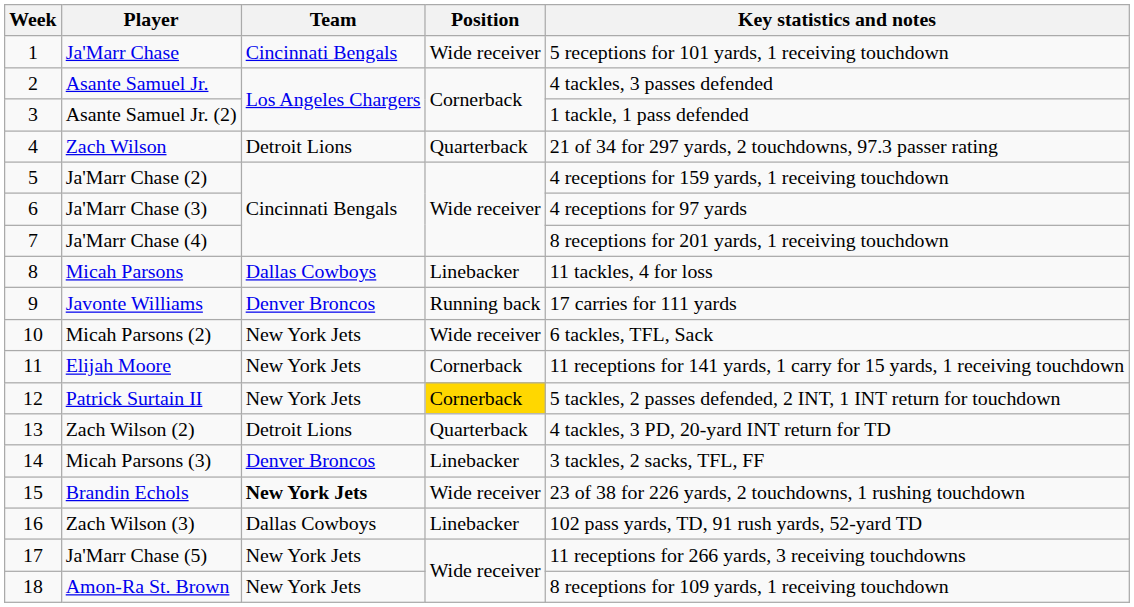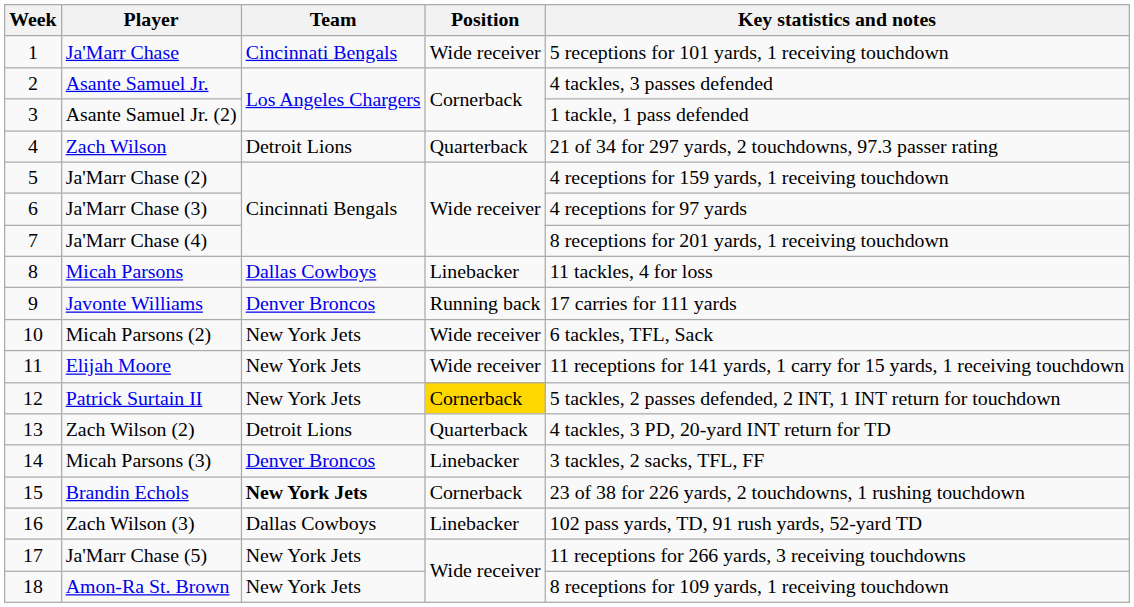 <table class="wikitable sortable">
 <tr>
 <th>Week</th>
 <th>Player</th>
 <th>Team</th>
 <th>Position</th>
 <th>Key statistics and notes</th>
 </tr>
 <tr>
 <td align=center>1</td>
 <td><a href='#'>Ja'Marr Chase</a></td>
 <td><a href='#'>Cincinnati Bengals</a></td>
 <td>Wide receiver</td>
 <td>5 receptions for 101 yards, 1 receiving touchdown</td>
 </tr>
 <tr>
 <td align=center>2</td>
 <td><a href='#'>Asante Samuel Jr.</a></td>
 <td rowspan="2"><a href='#'>Los Angeles Chargers</a></td>
 <td rowspan="2">Cornerback</td>
 <td>4 tackles, 3 passes defended</td>
 </tr>
 <tr>
 <td align=center>3</td>
 <td>Asante Samuel Jr. (2)</td>
 <td>1 tackle, 1 pass defended</td>
 </tr>
 <tr>
 <td align=center>4</td>
 <td><a href='#'>Zach Wilson</a></td>
 <td>Detroit Lions</td>
 <td>Quarterback</td>
 <td>21 of 34 for 297 yards, 2 touchdowns, 97.3 passer rating</td>
 </tr>
 <tr>
 <td align=center>5</td>
 <td>Ja'Marr Chase (2)</td>
 <td rowspan="3">Cincinnati Bengals</td>
 <td rowspan="3">Wide receiver</td>
 <td>4 receptions for 159 yards, 1 receiving touchdown</td>
 </tr>
 <tr>
 <td align=center>6</td>
 <td>Ja'Marr Chase (3)</td>
 <td>4 receptions for 97 yards</td>
 </tr>
 <tr>
 <td align=center>7</td>
 <td>Ja'Marr Chase (4)</td>
 <td>8 receptions for 201 yards, 1 receiving touchdown</td>
 </tr>
 <tr>
 <td align=center>8</td>
 <td><a href='#'>Micah Parsons</a></td>
 <td><a href='#'>Dallas Cowboys</a></td>
 <td>Linebacker</td>
 <td>11 tackles, 4 for loss</td>
 </tr>
 <tr>
 <td align=center>9</td>
 <td><a href='#'>Javonte Williams</a></td>
 <td><a href='#'>Denver Broncos</a></td>
 <td>Running back</td>
 <td>17 carries for 111 yards</td>
 </tr>
 <tr>
 <td align=center>10</td>
 <td>Micah Parsons (2)</td>
 <td>New York Jets</td>
 <td>Wide receiver</td>
 <td>6 tackles, TFL, Sack</td>
 </tr>
 <tr>
 <td align=center>11</td>
 <td><a href='#'>Elijah Moore</a></td>
 <td>New York Jets</td>
-<td>Cornerback</td>
+<td>Wide receiver</td>
 <td>11 receptions for 141 yards, 1 carry for 15 yards, 1 receiving touchdown</td>
 </tr>
 <tr>
 <td align=center>12</td>
 <td><a href='#'>Patrick Surtain II</a></td>
 <td>New York Jets</td>
 <td style="background: gold;">Cornerback</td>
 <td>5 tackles, 2 passes defended, 2 INT, 1 INT return for touchdown</td>
 </tr>
 <tr>
 <td align=center>13</td>
 <td>Zach Wilson (2)</td>
 <td>Detroit Lions</td>
 <td>Quarterback</td>
 <td>4 tackles, 3 PD, 20-yard INT return for TD</td>
 </tr>
 <tr>
 <td align=center>14</td>
 <td>Micah Parsons (3)</td>
 <td><a href='#'>Denver Broncos</a></td>
 <td>Linebacker</td>
 <td>3 tackles, 2 sacks, TFL, FF</td>
 </tr>
 <tr>
 <td align=center>15</td>
 <td><a href='#'>Brandin Echols</a></td>
 <td><strong>New York Jets</strong></td>
-<td>Wide receiver</td>
+<td>Cornerback</td>
 <td>23 of 38 for 226 yards, 2 touchdowns, 1 rushing touchdown</td>
 </tr>
 <tr>
 <td align=center>16</td>
 <td>Zach Wilson (3)</td>
 <td>Dallas Cowboys</td>
 <td>Linebacker</td>
 <td>102 pass yards, TD, 91 rush yards, 52-yard TD</td>
 </tr>
 <tr>
 <td align=center>17</td>
 <td>Ja'Marr Chase (5)</td>
 <td>New York Jets</td>
 <td rowspan="2">Wide receiver</td>
 <td>11 receptions for 266 yards, 3 receiving touchdowns</td>
 </tr>
 <tr>
 <td align=center>18</td>
 <td><a href='#'>Amon-Ra St. Brown</a></td>
 <td>New York Jets</td>
 <td>8 receptions for 109 yards, 1 receiving touchdown</td>
 </tr>
 </table>
